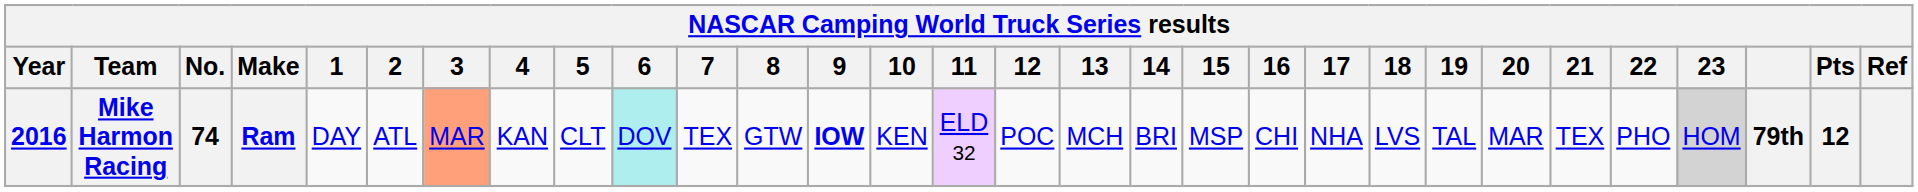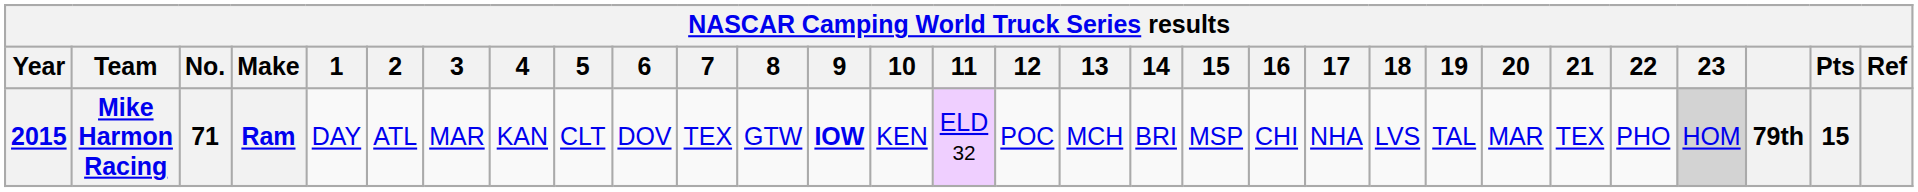 <table class="wikitable" style="text-align:center; font-size:75%">
 <tr>
 <th colspan=45><a href='#'>NASCAR Camping World Truck Series</a> results</th>
 </tr>
 <tr>
 <th>Year</th>
 <th>Team</th>
 <th>No.</th>
 <th>Make</th>
 <th>1</th>
 <th>2</th>
 <th>3</th>
 <th>4</th>
 <th>5</th>
 <th>6</th>
 <th>7</th>
 <th>8</th>
 <th>9</th>
 <th>10</th>
 <th>11</th>
 <th>12</th>
 <th>13</th>
 <th>14</th>
 <th>15</th>
 <th>16</th>
 <th>17</th>
 <th>18</th>
 <th>19</th>
 <th>20</th>
 <th>21</th>
 <th>22</th>
 <th>23</th>
 <th></th>
 <th>Pts</th>
 <th>Ref</th>
 </tr>
 <tr>
-<th><a href='#'>2016</a></th>
+<th><a href='#'>2015</a></th>
 <th><a href='#'>Mike Harmon Racing</a></th>
-<th>74</th>
+<th>71</th>
 <th><a href='#'>Ram</a></th>
 <td><a href='#'>DAY</a></td>
 <td><a href='#'>ATL</a></td>
-<td style="background: lightsalmon;"><a href='#'>MAR</a></td>
+<td><a href='#'>MAR</a></td>
 <td><a href='#'>KAN</a></td>
 <td><a href='#'>CLT</a></td>
-<td style="background: paleturquoise;"><a href='#'>DOV</a></td>
+<td><a href='#'>DOV</a></td>
 <td><a href='#'>TEX</a></td>
 <td><a href='#'>GTW</a></td>
 <td><strong><a href='#'>IOW</a></strong></td>
 <td><a href='#'>KEN</a></td>
 <td style="background:#EFCFFF;"><a href='#'>ELD</a><br><small>32</small></td>
 <td><a href='#'>POC</a></td>
 <td><a href='#'>MCH</a></td>
 <td><a href='#'>BRI</a></td>
 <td><a href='#'>MSP</a></td>
 <td><a href='#'>CHI</a></td>
 <td><a href='#'>NHA</a></td>
 <td><a href='#'>LVS</a></td>
 <td><a href='#'>TAL</a></td>
 <td><a href='#'>MAR</a></td>
 <td><a href='#'>TEX</a></td>
 <td><a href='#'>PHO</a></td>
 <td style="background: lightgrey;"><a href='#'>HOM</a></td>
 <th>79th</th>
-<th>12</th>
+<th>15</th>
 <th></th>
 </tr>
 </table>
